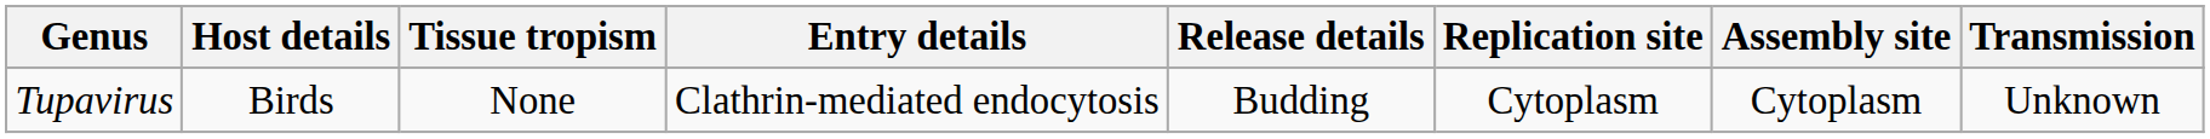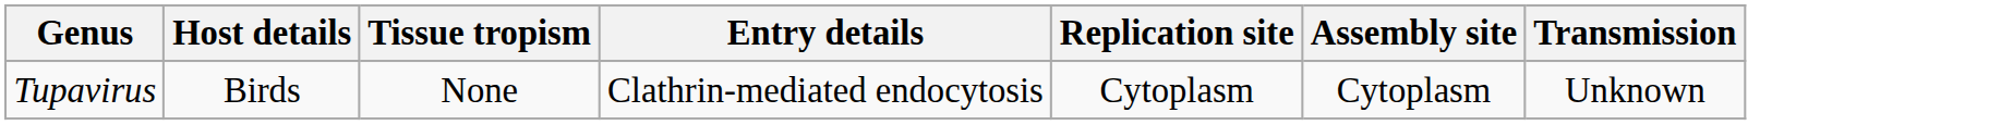 <table class="wikitable sortable" style="text-align:center">
 <tr>
 <th>Genus</th>
 <th>Host details</th>
 <th>Tissue tropism</th>
 <th>Entry details</th>
-<th>Release details</th>
 <th>Replication site</th>
 <th>Assembly site</th>
 <th>Transmission</th>
 </tr>
 <tr>
 <td><em>Tupavirus</em></td>
 <td>Birds</td>
 <td>None</td>
 <td>Clathrin-mediated endocytosis</td>
-<td>Budding</td>
 <td>Cytoplasm</td>
 <td>Cytoplasm</td>
 <td>Unknown</td>
 </tr>
 </table>
